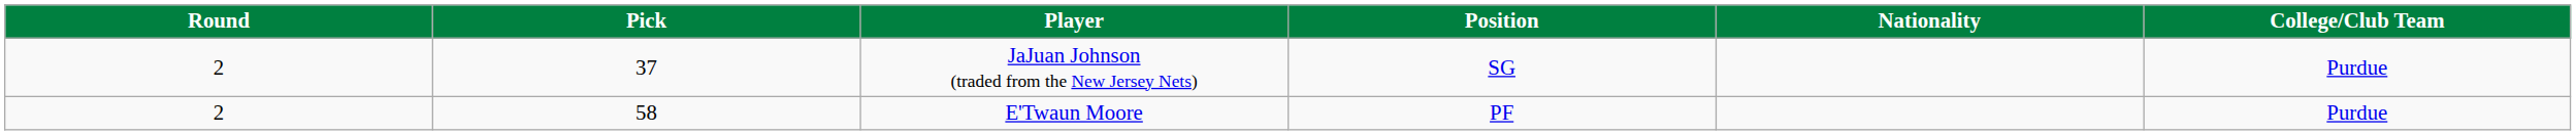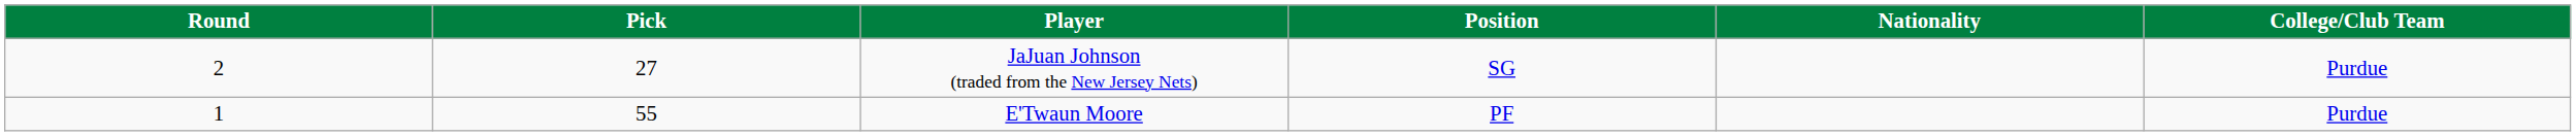 <table class="wikitable sortable sortable">
 <tr>
 <th style="background:#008040; color:white; width:10%;">Round</th>
 <th style="background:#008040; color:white; width:10%;">Pick</th>
 <th style="background:#008040; color:white; width:10%;">Player</th>
 <th style="background:#008040; color:white; width:10%;">Position</th>
 <th style="background:#008040; color:white; width:10%;">Nationality</th>
 <th style="background:#008040; color:white; width:10%;">College/Club Team</th>
 </tr>
 <tr style="text-align: center">
 <td>2</td>
-<td>37</td>
+<td>27</td>
 <td><a href='#'>JaJuan Johnson</a><br><small>(traded from the <a href='#'>New Jersey Nets</a>)</small></td>
 <td><a href='#'>SG</a></td>
 <td></td>
 <td><a href='#'>Purdue</a></td>
 </tr>
 <tr style="text-align: center">
-<td>2</td>
-<td>58</td>
+<td>1</td>
+<td>55</td>
 <td><a href='#'>E'Twaun Moore</a></td>
 <td><a href='#'>PF</a></td>
 <td></td>
 <td><a href='#'>Purdue</a></td>
 </tr>
 </table>
